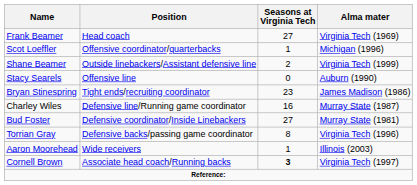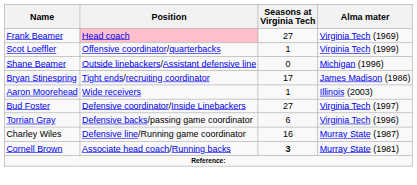 <table class="wikitable" border="1" style="font-size:90%;">
 <tr>
 <th>Name</th>
 <th>Position</th>
 <th>Seasons at<br>Virginia Tech</th>
 <th>Alma mater</th>
 </tr>
 <tr>
 <td><a href='#'>Frank Beamer</a></td>
-<td><a href='#'>Head coach</a></td>
+<td style="background: pink;"><a href='#'>Head coach</a></td>
 <td align=center>27</td>
 <td><a href='#'>Virginia Tech</a> (1969)</td>
 </tr>
 <tr>
 <td><a href='#'>Scot Loeffler</a></td>
 <td><a href='#'>Offensive coordinator</a>/<a href='#'>quarterbacks</a></td>
 <td align=center>1</td>
-<td><a href='#'>Michigan</a> (1996)</td>
+<td><a href='#'>Virginia Tech</a> (1999)</td>
 </tr>
 <tr>
 <td><a href='#'>Shane Beamer</a></td>
 <td><a href='#'>Outside linebackers</a>/<a href='#'>Assistant defensive line</a></td>
-<td align=center>2</td>
-<td><a href='#'>Virginia Tech</a> (1999)</td>
-</tr>
-<tr>
-<td><a href='#'>Stacy Searels</a></td>
-<td><a href='#'>Offensive line</a></td>
 <td align=center>0</td>
-<td><a href='#'>Auburn</a> (1990)</td>
+<td><a href='#'>Michigan</a> (1996)</td>
 </tr>
 <tr>
 <td><a href='#'>Bryan Stinespring</a></td>
 <td><a href='#'>Tight ends</a>/<a href='#'>recruiting coordinator</a></td>
-<td align=center>23</td>
+<td align=center>17</td>
 <td><a href='#'>James Madison</a> (1986)</td>
+</tr>
+<tr>
+<td><a href='#'>Aaron Moorehead</a></td>
+<td><a href='#'>Wide receivers</a></td>
+<td align=center>1</td>
+<td><a href='#'>Illinois</a> (2003)</td>
+</tr>
+<tr>
+<td><a href='#'>Bud Foster</a></td>
+<td><a href='#'>Defensive coordinator</a>/<a href='#'>Inside Linebackers</a></td>
+<td align=center>27</td>
+<td><a href='#'>Virginia Tech</a> (1997)</td>
+</tr>
+<tr>
+<td><a href='#'>Torrian Gray</a></td>
+<td><a href='#'>Defensive backs</a>/passing game coordinator</td>
+<td align=center>6</td>
+<td><a href='#'>Virginia Tech</a> (1996)</td>
 </tr>
 <tr>
 <td>Charley Wiles</td>
 <td><a href='#'>Defensive line</a>/Running game coordinator</td>
 <td align=center>16</td>
 <td><a href='#'>Murray State</a> (1987)</td>
 </tr>
 <tr>
-<td><a href='#'>Bud Foster</a></td>
-<td><a href='#'>Defensive coordinator</a>/<a href='#'>Inside Linebackers</a></td>
-<td align=center>27</td>
-<td><a href='#'>Murray State</a> (1981)</td>
-</tr>
-<tr>
-<td><a href='#'>Torrian Gray</a></td>
-<td><a href='#'>Defensive backs</a>/passing game coordinator</td>
-<td align=center>8</td>
-<td><a href='#'>Virginia Tech</a> (1996)</td>
-</tr>
-<tr>
-<td><a href='#'>Aaron Moorehead</a></td>
-<td><a href='#'>Wide receivers</a></td>
-<td align=center>1</td>
-<td><a href='#'>Illinois</a> (2003)</td>
-</tr>
-<tr>
 <td><a href='#'>Cornell Brown</a></td>
 <td><a href='#'>Associate head coach</a>/<a href='#'>Running backs</a></td>
 <td align=center><strong>3</strong></td>
-<td><a href='#'>Virginia Tech</a> (1997)</td>
+<td><a href='#'>Murray State</a> (1981)</td>
 </tr>
 <tr>
 <td colspan="4" style="font-size: 8pt" align="center"><strong>Reference:</strong></td>
 </tr>
 </table>
